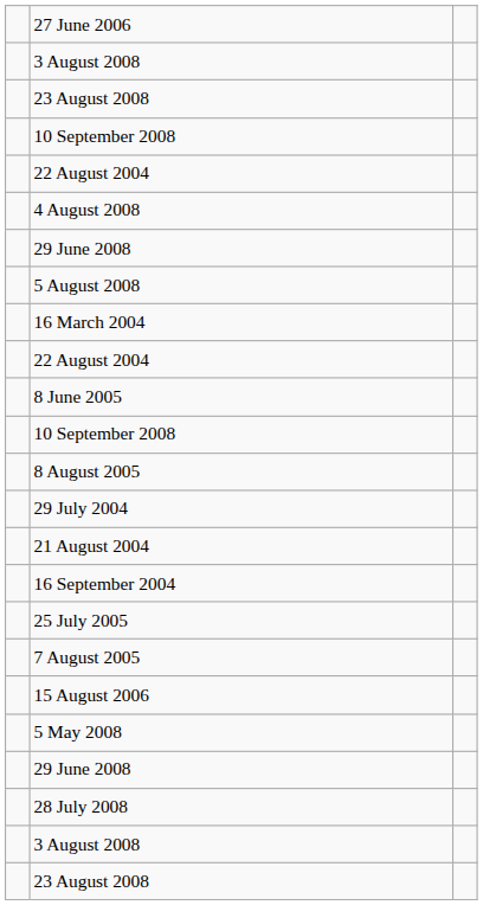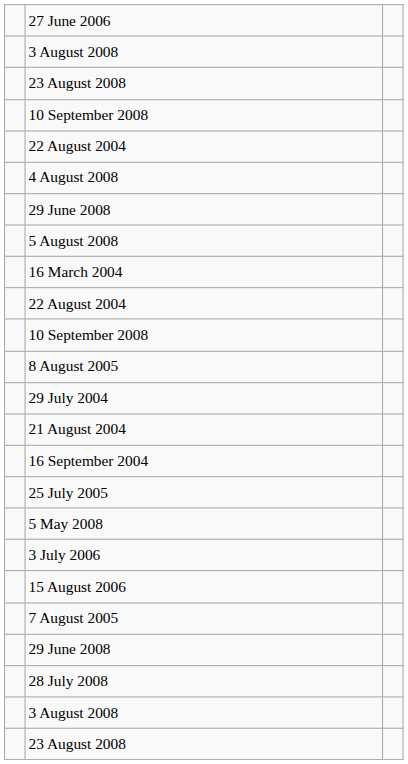 <table class="wikitable" style="font-size: 89%; float: left; width: 26em; margin-right: 1em; height: 700px">
 <tr>
 <td></td>
 <td>27 June 2006</td>
 <td></td>
 </tr>
 <tr>
 <td></td>
 <td>3 August 2008</td>
 <td></td>
 </tr>
 <tr>
 <td></td>
 <td>23 August 2008</td>
 <td></td>
 </tr>
 <tr>
 <td></td>
 <td>10 September 2008</td>
 <td></td>
 </tr>
 <tr>
 <td></td>
 <td>22 August 2004</td>
 <td></td>
 </tr>
 <tr>
 <td></td>
 <td>4 August 2008</td>
 <td></td>
 </tr>
 <tr>
 <td></td>
 <td>29 June 2008</td>
 <td></td>
 </tr>
 <tr>
 <td></td>
 <td>5 August 2008</td>
 <td></td>
 </tr>
 <tr>
 <td></td>
 <td>16 March 2004</td>
 <td></td>
 </tr>
 <tr>
 <td></td>
 <td>22 August 2004</td>
 <td></td>
 </tr>
 <tr>
 <td></td>
-<td>8 June 2005</td>
-<td></td>
-</tr>
-<tr>
-<td></td>
 <td>10 September 2008</td>
 <td></td>
 </tr>
 <tr>
 <td></td>
 <td>8 August 2005</td>
 <td></td>
 </tr>
 <tr>
 <td></td>
 <td>29 July 2004</td>
 <td></td>
 </tr>
 <tr>
 <td></td>
 <td>21 August 2004</td>
 <td></td>
 </tr>
 <tr>
 <td></td>
 <td>16 September 2004</td>
 <td></td>
 </tr>
 <tr>
 <td></td>
 <td>25 July 2005</td>
 <td></td>
 </tr>
 <tr>
 <td></td>
-<td>7 August 2005</td>
+<td>5 May 2008</td>
+<td></td>
+</tr>
+<tr>
+<td></td>
+<td>3 July 2006</td>
 <td></td>
 </tr>
 <tr>
 <td></td>
 <td>15 August 2006</td>
 <td></td>
 </tr>
 <tr>
 <td></td>
-<td>5 May 2008</td>
+<td>7 August 2005</td>
 <td></td>
 </tr>
 <tr>
 <td></td>
 <td>29 June 2008</td>
 <td></td>
 </tr>
 <tr>
 <td></td>
 <td>28 July 2008</td>
 <td></td>
 </tr>
 <tr>
 <td></td>
 <td>3 August 2008</td>
 <td></td>
 </tr>
 <tr>
 <td></td>
 <td>23 August 2008</td>
 <td></td>
 </tr>
 </table>
